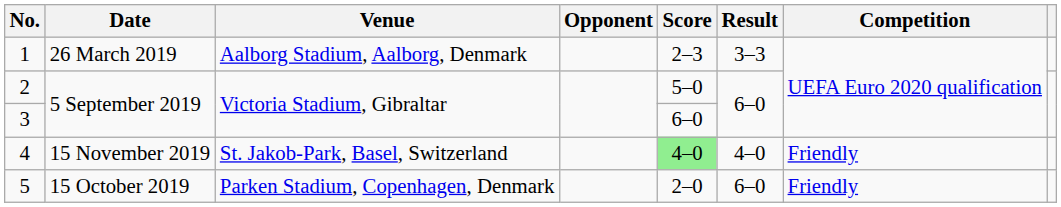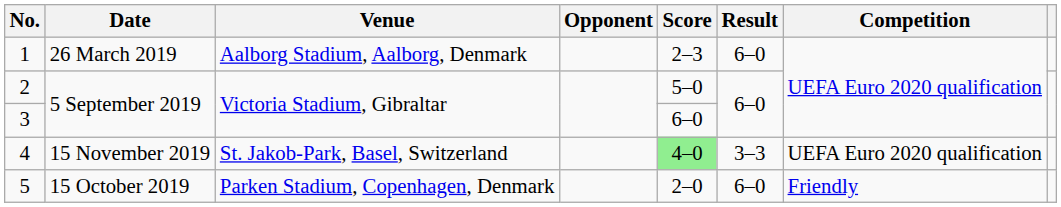 <table class="wikitable sortable">
 <tr>
 <th scope=col>No.</th>
 <th scope=col>Date</th>
 <th scope=col>Venue</th>
 <th scope=col>Opponent</th>
 <th scope=col>Score</th>
 <th scope=col>Result</th>
 <th scope=col>Competition</th>
 <th scope=col class="unsortable"></th>
 </tr>
 <tr>
 <td align="center">1</td>
 <td>26 March 2019</td>
 <td><a href='#'>Aalborg Stadium</a>, <a href='#'>Aalborg</a>, Denmark</td>
 <td></td>
 <td align="center">2–3</td>
-<td align="center">3–3</td>
+<td align="center">6–0</td>
 <td rowspan="3"><a href='#'>UEFA Euro 2020 qualification</a></td>
 <td></td>
 </tr>
 <tr>
 <td align="center">2</td>
 <td rowspan="2">5 September 2019</td>
 <td rowspan="2"><a href='#'>Victoria Stadium</a>, Gibraltar</td>
 <td rowspan="2"></td>
 <td align="center">5–0</td>
 <td rowspan="2" style="text-align:center">6–0</td>
 <td rowspan="2"></td>
 </tr>
 <tr>
 <td align="center">3</td>
 <td align="center">6–0</td>
 </tr>
 <tr>
 <td align="center">4</td>
 <td>15 November 2019</td>
 <td><a href='#'>St. Jakob-Park</a>, <a href='#'>Basel</a>, Switzerland</td>
 <td></td>
 <td align="center" style="background: lightgreen;">4–0</td>
-<td align="center">4–0</td>
-<td><a href='#'>Friendly</a></td>
+<td align="center">3–3</td>
+<td>UEFA Euro 2020 qualification</td>
 <td></td>
 </tr>
 <tr>
 <td align="center">5</td>
 <td>15 October 2019</td>
 <td><a href='#'>Parken Stadium</a>, <a href='#'>Copenhagen</a>, Denmark</td>
 <td></td>
 <td align="center">2–0</td>
 <td align="center">6–0</td>
 <td><a href='#'>Friendly</a></td>
 <td></td>
 </tr>
 </table>
